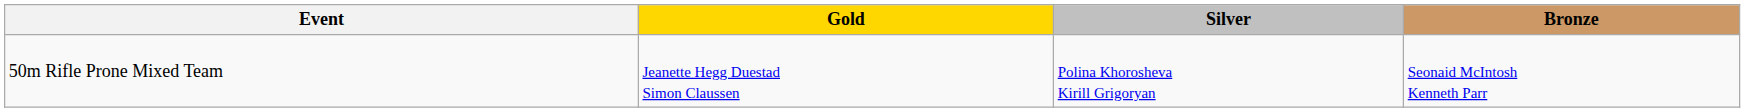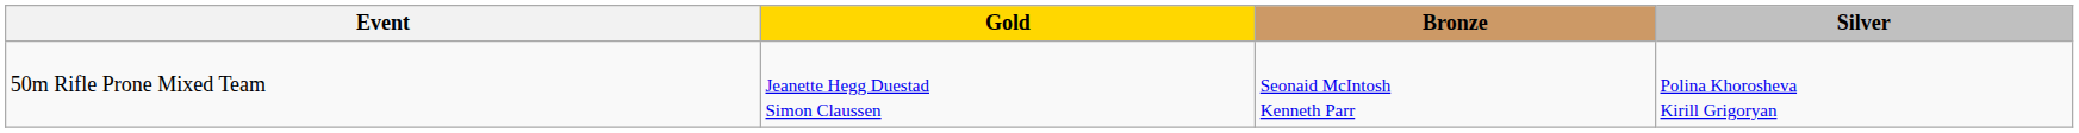 <table class="wikitable" width=70% style="font-size:90%; text-align:left;">
 <tr align=center>
 <th>Event</th>
 <td bgcolor=gold><strong>Gold</strong></td>
+<td bgcolor=cc9966><strong>Bronze</strong></td>
 <td bgcolor=silver><strong>Silver</strong></td>
-<td bgcolor=cc9966><strong>Bronze</strong></td>
 </tr>
 <tr>
 <td>50m Rifle Prone Mixed Team</td>
 <td><br><small><a href='#'>Jeanette Hegg Duestad</a><br><a href='#'>Simon Claussen</a></small></td>
+<td><br><small><a href='#'>Seonaid McIntosh</a><br><a href='#'>Kenneth Parr</a></small></td>
 <td><br><small><a href='#'>Polina Khorosheva</a><br><a href='#'>Kirill Grigoryan</a></small></td>
-<td><br><small><a href='#'>Seonaid McIntosh</a><br><a href='#'>Kenneth Parr</a></small></td>
 </tr>
 </table>
